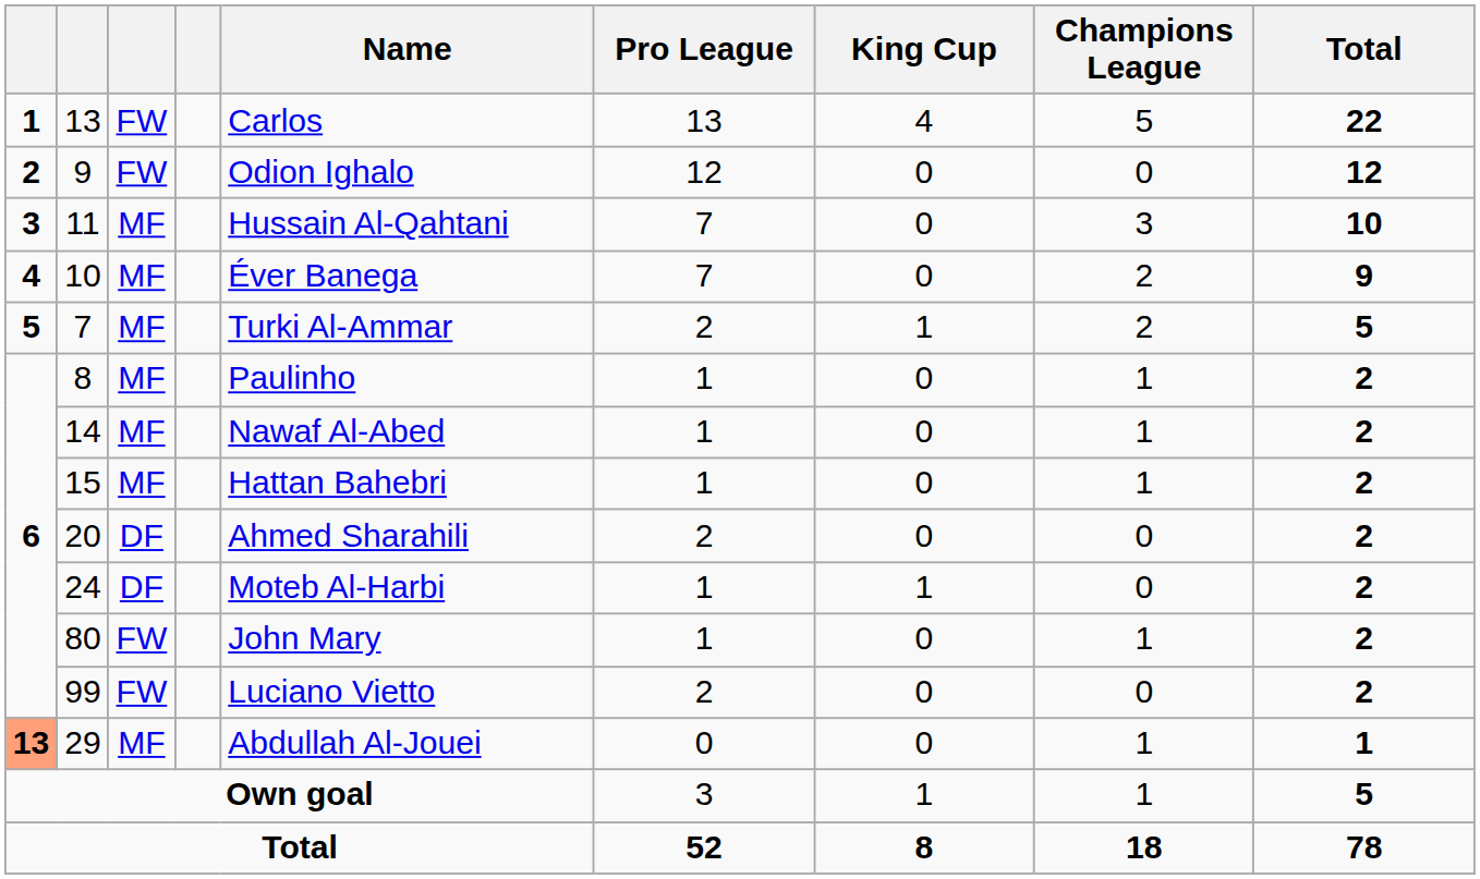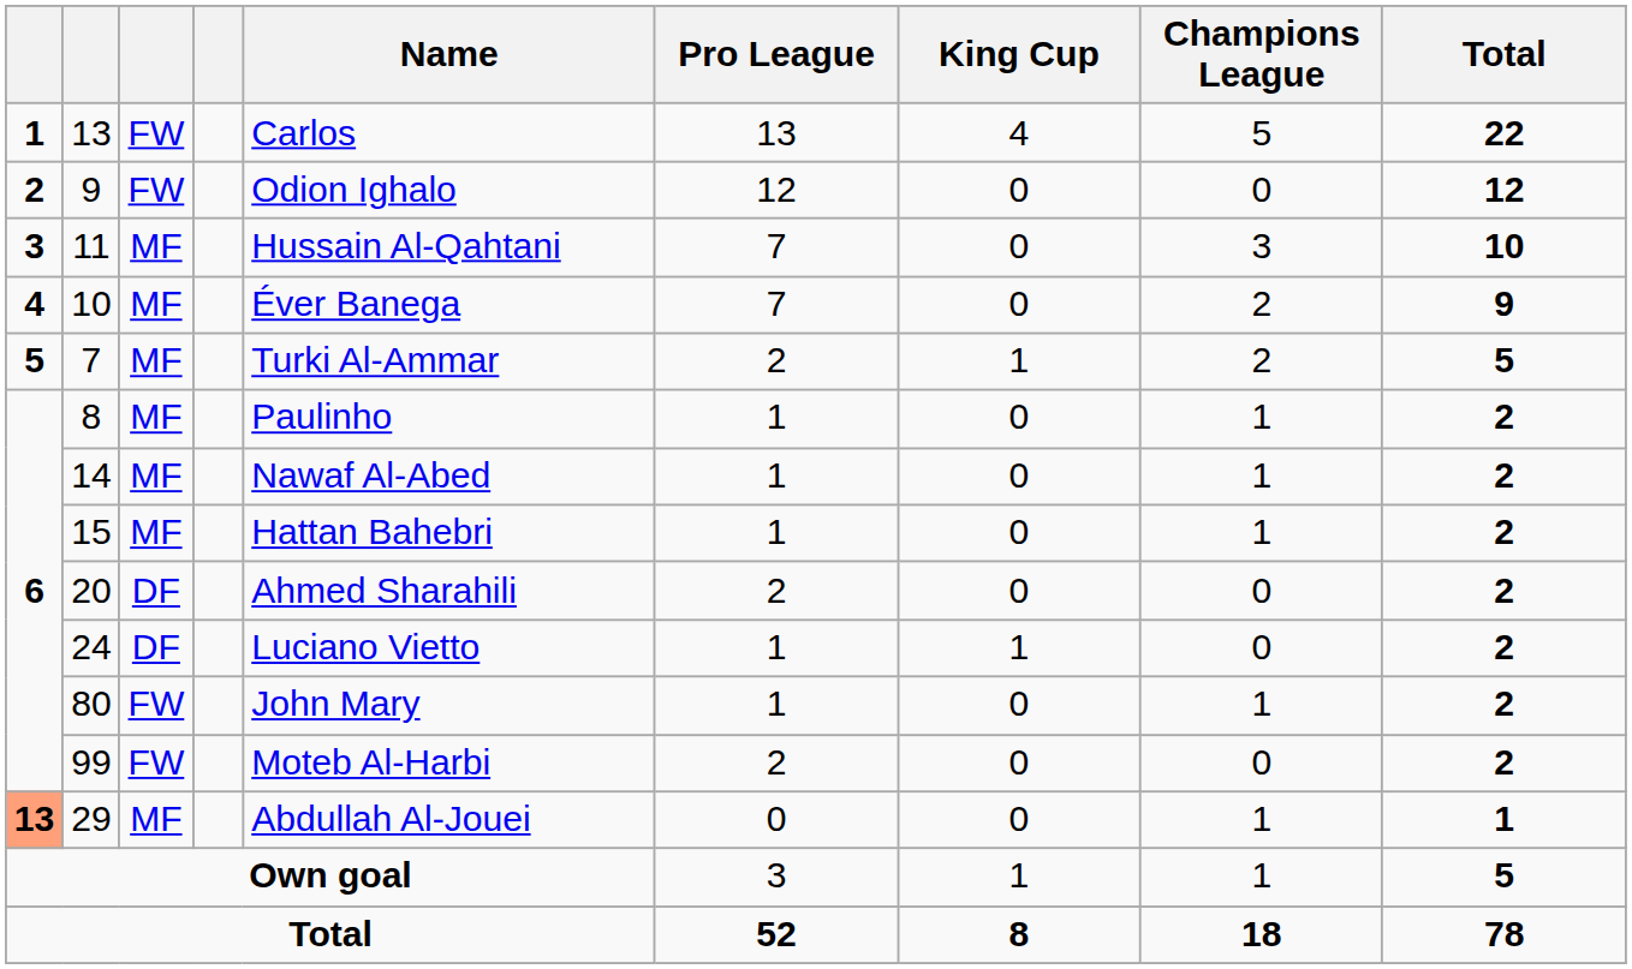 <table class="wikitable" style="text-align:center">
 <tr>
 <th width=15></th>
 <th width=15></th>
 <th width=15></th>
 <th width=15></th>
 <th width=175>Name</th>
 <th width=100>Pro League</th>
 <th width=100>King Cup</th>
 <th width=100>Champions League</th>
 <th width=100>Total</th>
 </tr>
 <tr>
 <td><strong>1</strong></td>
 <td>13</td>
 <td><a href='#'>FW</a></td>
 <td></td>
 <td align=left><a href='#'>Carlos</a></td>
 <td>13</td>
 <td>4</td>
 <td>5</td>
 <td><strong>22</strong></td>
 </tr>
 <tr>
 <td><strong>2</strong></td>
 <td>9</td>
 <td><a href='#'>FW</a></td>
 <td></td>
 <td align=left><a href='#'>Odion Ighalo</a></td>
 <td>12</td>
 <td>0</td>
 <td>0</td>
 <td><strong>12</strong></td>
 </tr>
 <tr>
 <td><strong>3</strong></td>
 <td>11</td>
 <td><a href='#'>MF</a></td>
 <td></td>
 <td align=left><a href='#'>Hussain Al-Qahtani</a></td>
 <td>7</td>
 <td>0</td>
 <td>3</td>
 <td><strong>10</strong></td>
 </tr>
 <tr>
 <td><strong>4</strong></td>
 <td>10</td>
 <td><a href='#'>MF</a></td>
 <td></td>
 <td align=left><a href='#'>Éver Banega</a></td>
 <td>7</td>
 <td>0</td>
 <td>2</td>
 <td><strong>9</strong></td>
 </tr>
 <tr>
 <td><strong>5</strong></td>
 <td>7</td>
 <td><a href='#'>MF</a></td>
 <td></td>
 <td align=left><a href='#'>Turki Al-Ammar</a></td>
 <td>2</td>
 <td>1</td>
 <td>2</td>
 <td><strong>5</strong></td>
 </tr>
 <tr>
 <td rowspan=7><strong>6</strong></td>
 <td>8</td>
 <td><a href='#'>MF</a></td>
 <td></td>
 <td align=left><a href='#'>Paulinho</a></td>
 <td>1</td>
 <td>0</td>
 <td>1</td>
 <td><strong>2</strong></td>
 </tr>
 <tr>
 <td>14</td>
 <td><a href='#'>MF</a></td>
 <td></td>
 <td align=left><a href='#'>Nawaf Al-Abed</a></td>
 <td>1</td>
 <td>0</td>
 <td>1</td>
 <td><strong>2</strong></td>
 </tr>
 <tr>
 <td>15</td>
 <td><a href='#'>MF</a></td>
 <td></td>
 <td align=left><a href='#'>Hattan Bahebri</a></td>
 <td>1</td>
 <td>0</td>
 <td>1</td>
 <td><strong>2</strong></td>
 </tr>
 <tr>
 <td>20</td>
 <td><a href='#'>DF</a></td>
 <td></td>
 <td align=left><a href='#'>Ahmed Sharahili</a></td>
 <td>2</td>
 <td>0</td>
 <td>0</td>
 <td><strong>2</strong></td>
 </tr>
 <tr>
 <td>24</td>
 <td><a href='#'>DF</a></td>
 <td></td>
-<td align=left><a href='#'>Moteb Al-Harbi</a></td>
+<td align=left><a href='#'>Luciano Vietto</a></td>
 <td>1</td>
 <td>1</td>
 <td>0</td>
 <td><strong>2</strong></td>
 </tr>
 <tr>
 <td>80</td>
 <td><a href='#'>FW</a></td>
 <td></td>
 <td align=left><a href='#'>John Mary</a></td>
 <td>1</td>
 <td>0</td>
 <td>1</td>
 <td><strong>2</strong></td>
 </tr>
 <tr>
 <td>99</td>
 <td><a href='#'>FW</a></td>
 <td></td>
-<td align=left><a href='#'>Luciano Vietto</a></td>
+<td align=left><a href='#'>Moteb Al-Harbi</a></td>
 <td>2</td>
 <td>0</td>
 <td>0</td>
 <td><strong>2</strong></td>
 </tr>
 <tr>
 <td style="background: lightsalmon;"><strong>13</strong></td>
 <td>29</td>
 <td><a href='#'>MF</a></td>
 <td></td>
 <td align=left><a href='#'>Abdullah Al-Jouei</a></td>
 <td>0</td>
 <td>0</td>
 <td>1</td>
 <td><strong>1</strong></td>
 </tr>
 <tr>
 <td colspan=5><strong>Own goal</strong></td>
 <td>3</td>
 <td>1</td>
 <td>1</td>
 <td><strong>5</strong></td>
 </tr>
 <tr>
 <td colspan=5><strong>Total</strong></td>
 <td><strong>52</strong></td>
 <td><strong>8</strong></td>
 <td><strong>18</strong></td>
 <td><strong>78</strong></td>
 </tr>
 </table>
